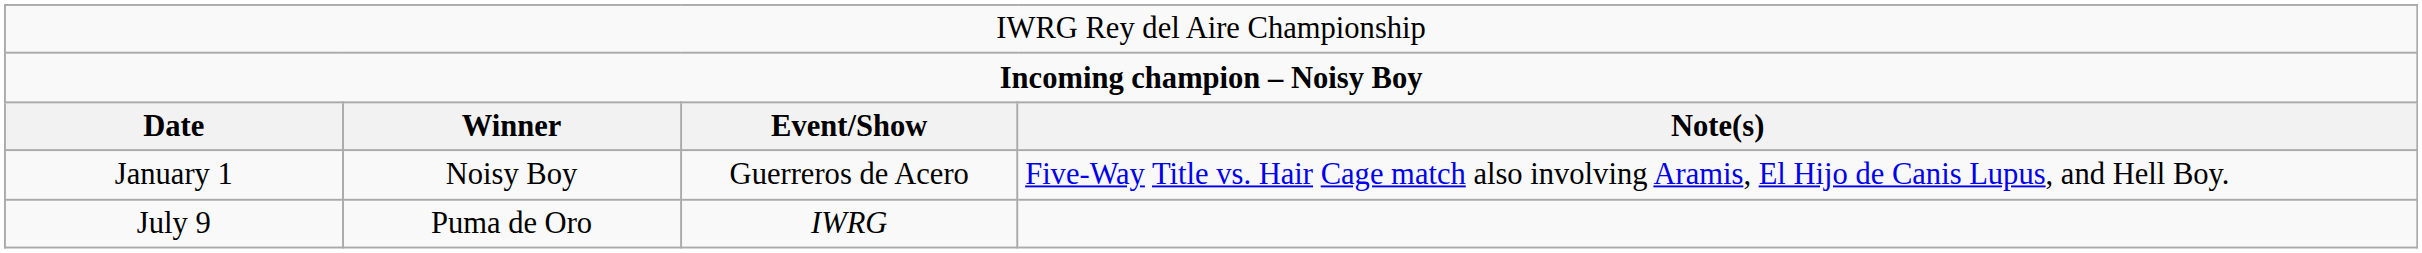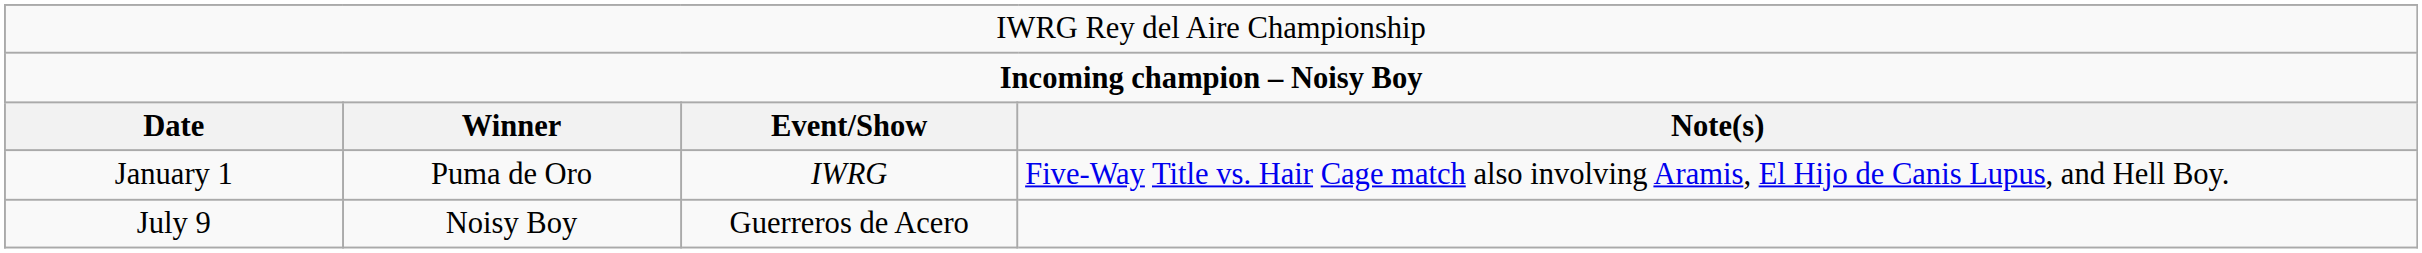 <table class="wikitable" style="text-align:center; width:100%;">
 <tr>
 <td colspan="5" style="text-align: center;">IWRG Rey del Aire Championship</td>
 </tr>
 <tr>
 <td colspan="5" style="text-align: center;"><strong>Incoming champion – Noisy Boy</strong></td>
 </tr>
 <tr>
 <th width=14%>Date</th>
 <th width=14%>Winner</th>
 <th width=14%>Event/Show</th>
 <th width=58%>Note(s)</th>
 </tr>
 <tr>
 <td>January 1</td>
-<td>Noisy Boy</td>
-<td>Guerreros de Acero</td>
+<td>Puma de Oro</td>
+<td><em>IWRG</em></td>
 <td align=left><a href='#'>Five-Way</a> <a href='#'>Title vs. Hair</a> <a href='#'>Cage match</a> also involving <a href='#'>Aramis</a>, <a href='#'>El Hijo de Canis Lupus</a>, and Hell Boy.</td>
 </tr>
 <tr>
 <td>July 9</td>
-<td>Puma de Oro</td>
-<td><em>IWRG</em></td>
+<td>Noisy Boy</td>
+<td>Guerreros de Acero</td>
 <td></td>
 </tr>
 </table>
